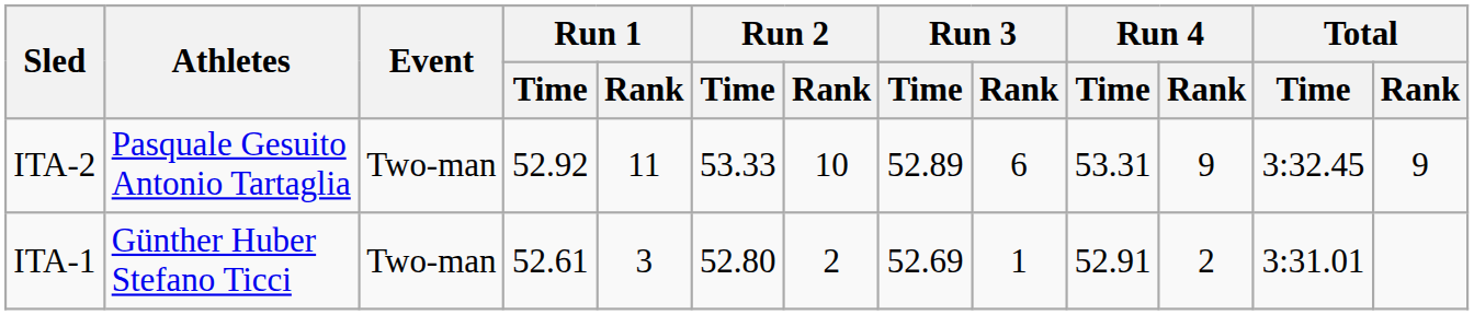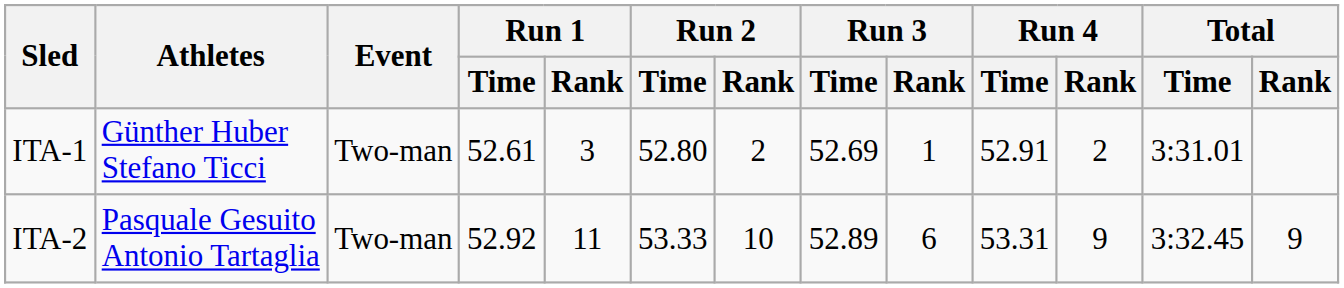 <table class="wikitable" border="1" style="font-size:90%">
 <tr>
 <th rowspan="2">Sled</th>
 <th rowspan="2">Athletes</th>
 <th rowspan="2">Event</th>
 <th colspan="2">Run 1</th>
 <th colspan="2">Run 2</th>
 <th colspan="2">Run 3</th>
 <th colspan="2">Run 4</th>
 <th colspan="2">Total</th>
 </tr>
 <tr>
 <th>Time</th>
 <th>Rank</th>
 <th>Time</th>
 <th>Rank</th>
 <th>Time</th>
 <th>Rank</th>
 <th>Time</th>
 <th>Rank</th>
 <th>Time</th>
 <th>Rank</th>
 </tr>
 <tr>
+<td align="center">ITA-1</td>
+<td><a href='#'>Günther Huber</a><br><a href='#'>Stefano Ticci</a></td>
+<td>Two-man</td>
+<td align="center">52.61</td>
+<td align="center">3</td>
+<td align="center">52.80</td>
+<td align="center">2</td>
+<td align="center">52.69</td>
+<td align="center">1</td>
+<td align="center">52.91</td>
+<td align="center">2</td>
+<td align="center">3:31.01</td>
+<td align="center"></td>
+</tr>
+<tr>
 <td align="center">ITA-2</td>
 <td><a href='#'>Pasquale Gesuito</a><br><a href='#'>Antonio Tartaglia</a></td>
 <td>Two-man</td>
 <td align="center">52.92</td>
 <td align="center">11</td>
 <td align="center">53.33</td>
 <td align="center">10</td>
 <td align="center">52.89</td>
 <td align="center">6</td>
 <td align="center">53.31</td>
 <td align="center">9</td>
 <td align="center">3:32.45</td>
 <td align="center">9</td>
 </tr>
-<tr>
-<td align="center">ITA-1</td>
-<td><a href='#'>Günther Huber</a><br><a href='#'>Stefano Ticci</a></td>
-<td>Two-man</td>
-<td align="center">52.61</td>
-<td align="center">3</td>
-<td align="center">52.80</td>
-<td align="center">2</td>
-<td align="center">52.69</td>
-<td align="center">1</td>
-<td align="center">52.91</td>
-<td align="center">2</td>
-<td align="center">3:31.01</td>
-<td align="center"></td>
-</tr>
 </table>
